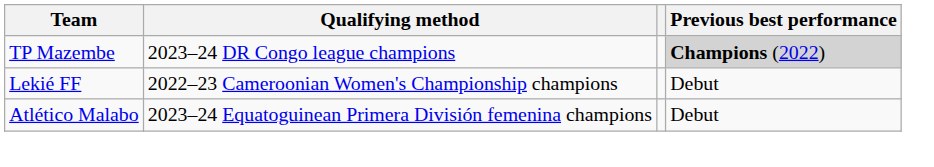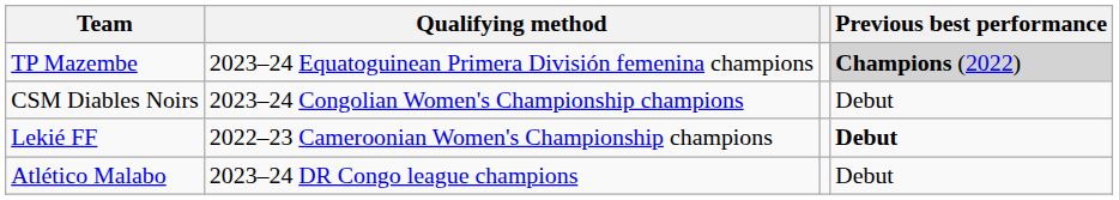 <table class="wikitable sortable" style="text-align: left;">
 <tr>
 <th>Team</th>
 <th>Qualifying method</th>
 <th></th>
 <th>Previous best performance</th>
 </tr>
 <tr>
 <td> <a href='#'>TP Mazembe</a></td>
-<td>2023–24 <a href='#'>DR Congo league champions</a></td>
+<td>2023–24 <a href='#'>Equatoguinean Primera División femenina</a> champions</td>
 <td></td>
 <td style="background: lightgrey;"><strong>Champions</strong> (<a href='#'>2022</a>)</td>
+</tr>
+<tr>
+<td> CSM Diables Noirs</td>
+<td>2023–24 <a href='#'>Congolian Women's Championship champions</a></td>
+<td></td>
+<td>Debut</td>
 </tr>
 <tr>
 <td> <a href='#'>Lekié FF</a></td>
 <td>2022–23 <a href='#'>Cameroonian Women's Championship</a> champions</td>
 <td></td>
-<td>Debut</td>
+<td><strong>Debut</strong></td>
 </tr>
 <tr>
 <td> <a href='#'>Atlético Malabo</a></td>
-<td>2023–24 <a href='#'>Equatoguinean Primera División femenina</a> champions</td>
+<td>2023–24 <a href='#'>DR Congo league champions</a></td>
 <td></td>
 <td>Debut</td>
 </tr>
 </table>
